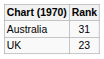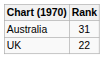 <table class="wikitable sortable">
 <tr>
 <th>Chart (1970)</th>
 <th style="text-align:center;">Rank</th>
 </tr>
 <tr>
 <td>Australia</td>
 <td style="text-align:center;">31</td>
 </tr>
 <tr>
 <td>UK</td>
-<td style="text-align:center;">23</td>
+<td style="text-align:center;">22</td>
 </tr>
 </table>
